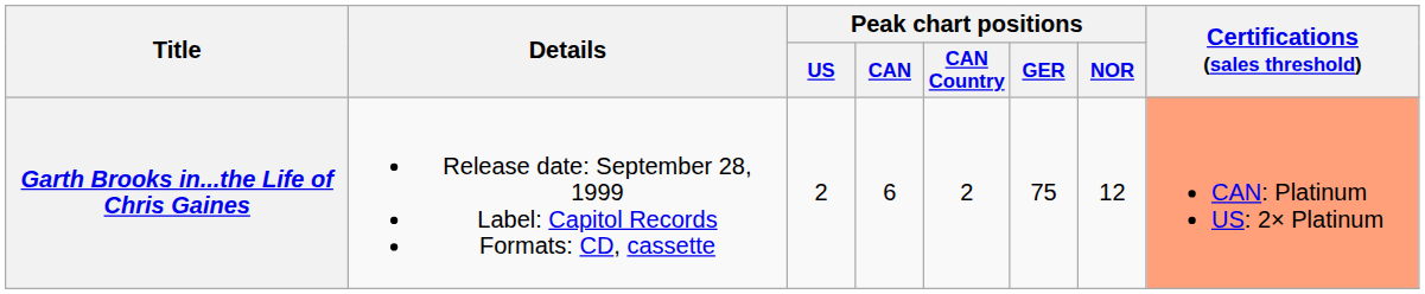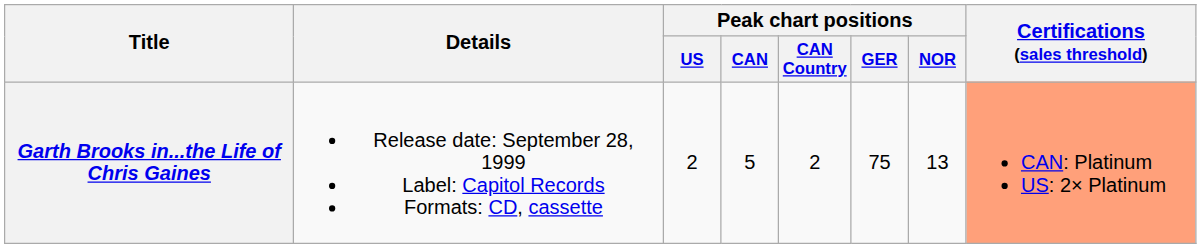 <table class="wikitable plainrowheaders" style="text-align:center;">
 <tr>
 <th rowspan="2" style="width:14em;">Title</th>
 <th rowspan="2" style="width:18em;">Details</th>
 <th colspan="5">Peak chart positions</th>
 <th rowspan="2" style="width:11em;"><a href='#'>Certifications</a><br><small>(<a href='#'>sales threshold</a>)</small></th>
 </tr>
 <tr style="font-size:smaller;">
 <th width="40"><a href='#'>US</a><br></th>
 <th width="40"><a href='#'>CAN</a><br></th>
 <th width="40"><a href='#'>CAN Country</a><br></th>
 <th width="40"><a href='#'>GER</a><br></th>
 <th width="40"><a href='#'>NOR</a><br></th>
 </tr>
 <tr>
 <th scope="row"><em><a href='#'>Garth Brooks in...the Life of Chris Gaines</a></em></th>
 <td><br><ul><li>Release date: September 28, 1999</li><li>Label: <a href='#'>Capitol Records</a></li><li>Formats: <a href='#'>CD</a>, <a href='#'>cassette</a></li></ul></td>
 <td>2</td>
-<td>6</td>
+<td>5</td>
 <td>2</td>
 <td>75</td>
-<td>12</td>
+<td>13</td>
 <td align="left" style="background: lightsalmon;"><br><ul><li><a href='#'>CAN</a>: Platinum</li><li><a href='#'>US</a>: 2× Platinum</li></ul></td>
 </tr>
 </table>
